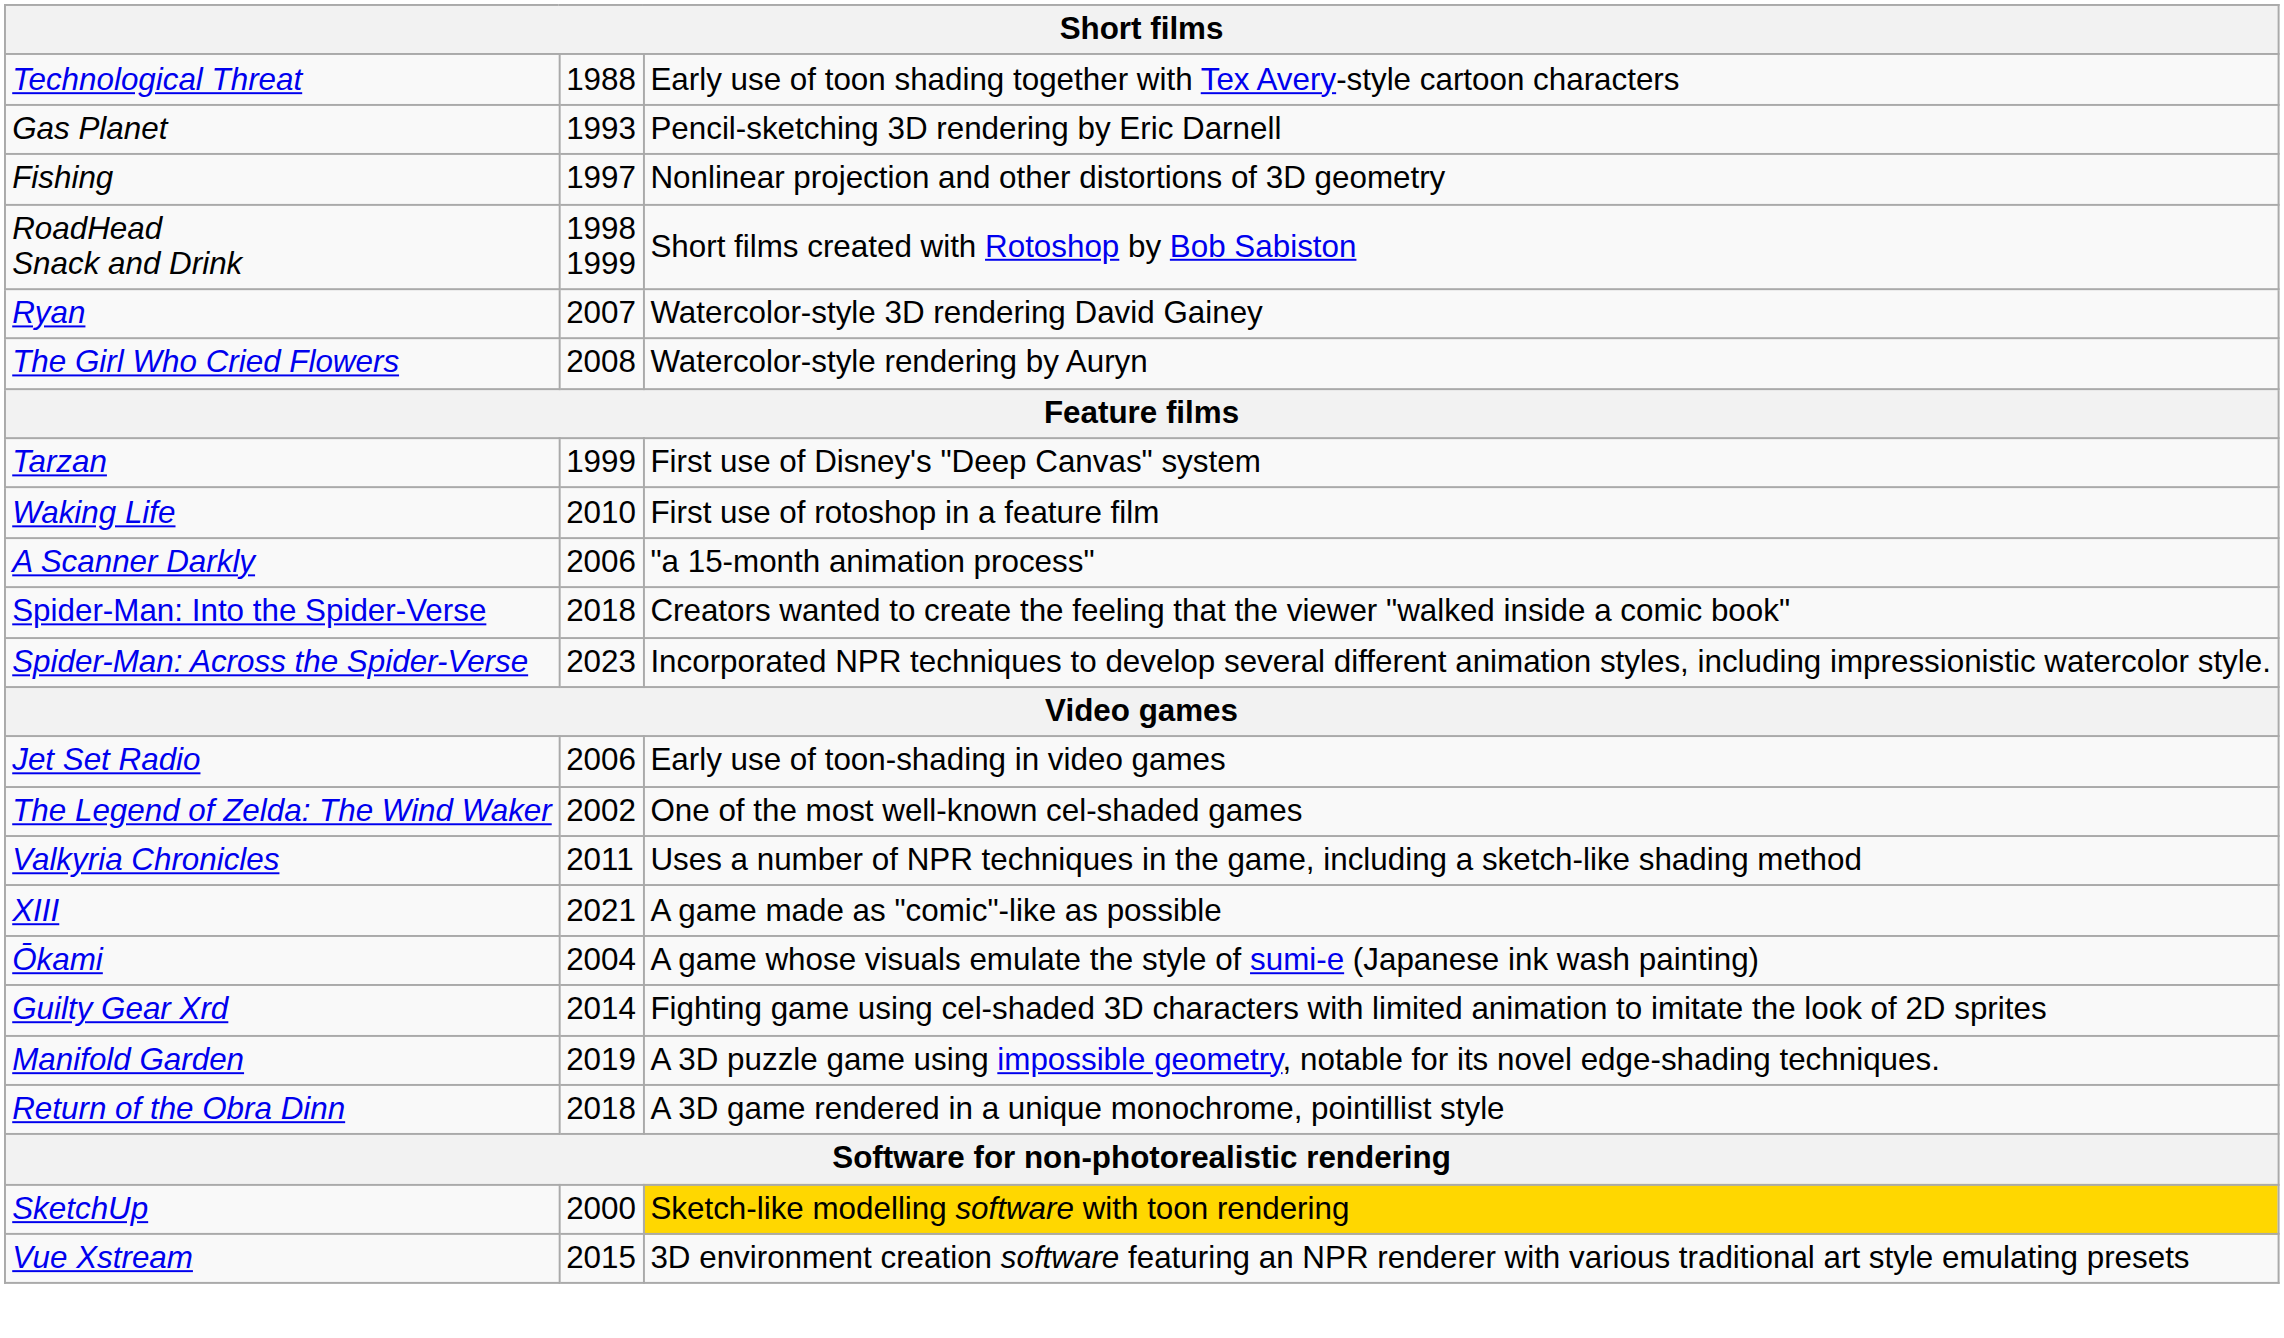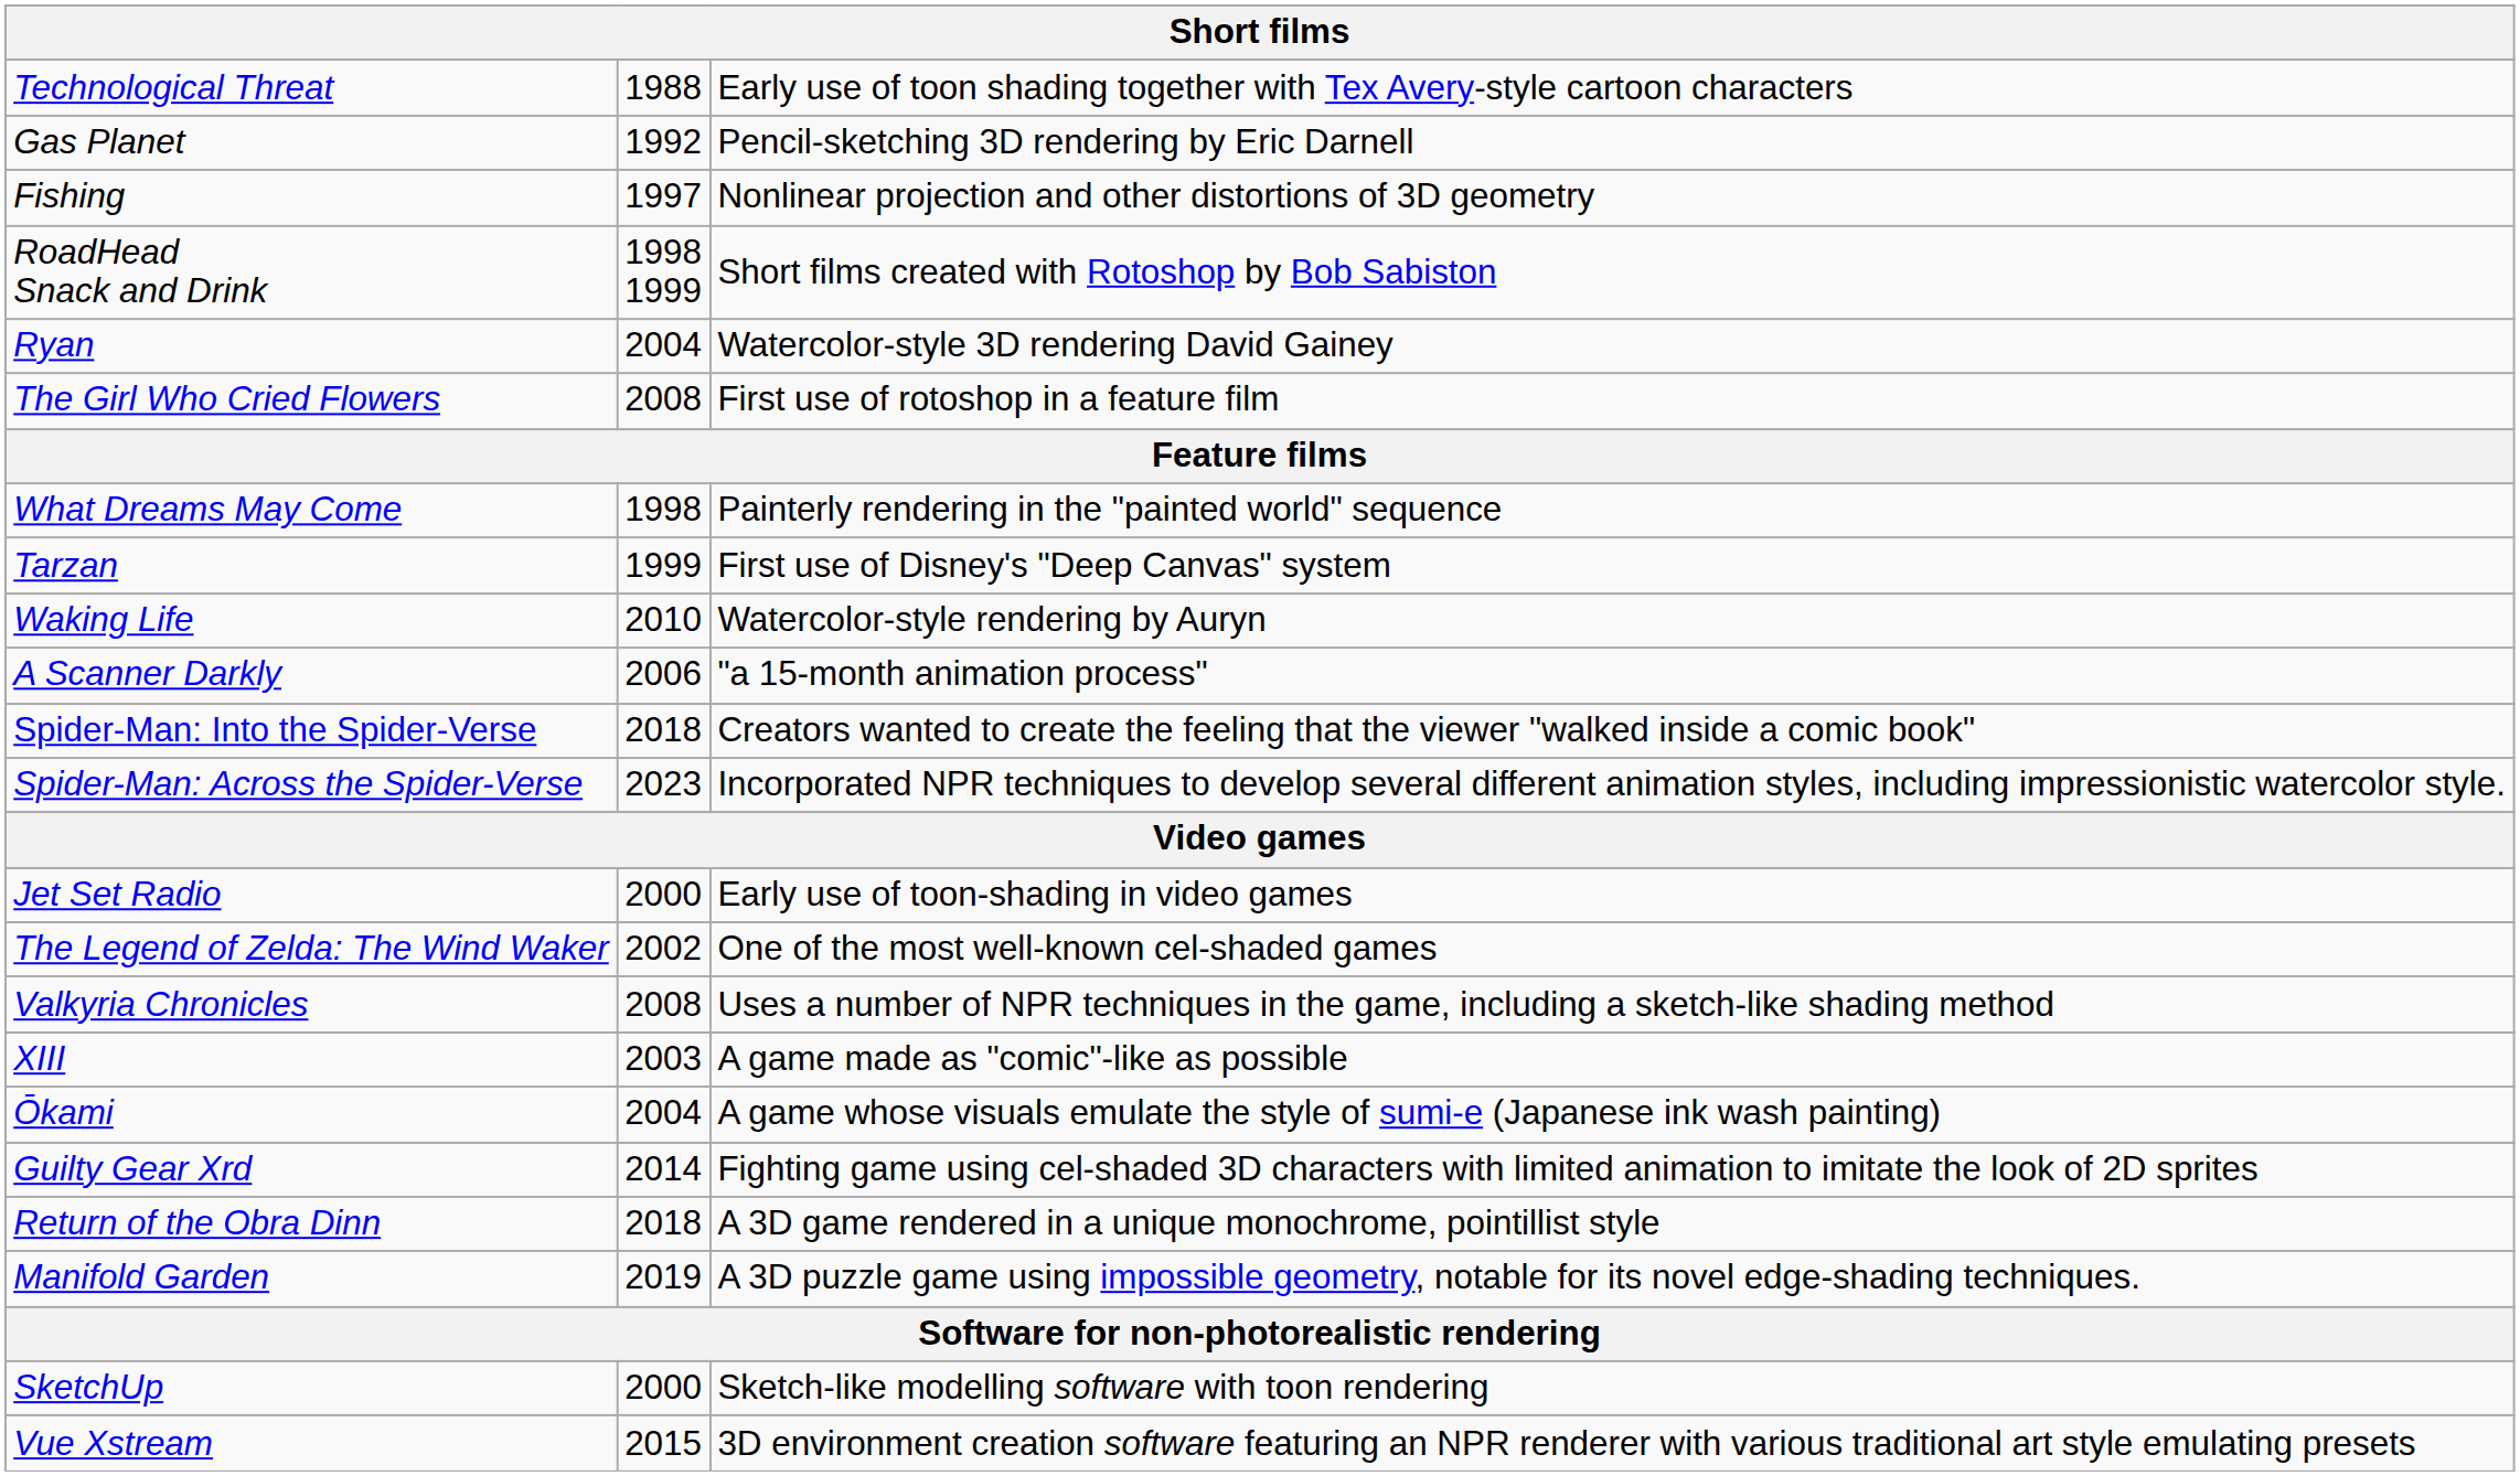 <table class="wikitable">
 <tr>
 <th colspan="3">Short films</th>
 </tr>
 <tr>
 <td><em><a href='#'>Technological Threat</a></em></td>
 <td>1988</td>
 <td>Early use of toon shading together with <a href='#'>Tex Avery</a>-style cartoon characters</td>
 </tr>
 <tr>
 <td><em>Gas Planet</em></td>
-<td>1993</td>
+<td>1992</td>
 <td>Pencil-sketching 3D rendering by Eric Darnell</td>
 </tr>
 <tr>
 <td><em>Fishing</em></td>
 <td>1997</td>
 <td>Nonlinear projection and other distortions of 3D geometry</td>
 </tr>
 <tr>
 <td><em>RoadHead</em><br><em>Snack and Drink</em></td>
 <td>1998<br>1999</td>
 <td>Short films created with <a href='#'>Rotoshop</a> by <a href='#'>Bob Sabiston</a></td>
 </tr>
 <tr>
 <td><em><a href='#'>Ryan</a></em></td>
-<td>2007</td>
+<td>2004</td>
 <td>Watercolor-style 3D rendering David Gainey</td>
 </tr>
 <tr>
 <td><em><a href='#'>The Girl Who Cried Flowers</a></em></td>
 <td>2008</td>
-<td>Watercolor-style rendering by Auryn</td>
+<td>First use of rotoshop in a feature film</td>
 </tr>
 <tr>
 <th colspan="3">Feature films</th>
+</tr>
+<tr>
+<td><em><a href='#'>What Dreams May Come</a></em></td>
+<td>1998</td>
+<td>Painterly rendering in the "painted world" sequence</td>
 </tr>
 <tr>
 <td><em><a href='#'>Tarzan</a></em></td>
 <td>1999</td>
 <td>First use of Disney's "Deep Canvas" system</td>
 </tr>
 <tr>
 <td><em><a href='#'>Waking Life</a></em></td>
 <td>2010</td>
-<td>First use of rotoshop in a feature film</td>
+<td>Watercolor-style rendering by Auryn</td>
 </tr>
 <tr>
 <td><em><a href='#'>A Scanner Darkly</a></em></td>
 <td>2006</td>
 <td>"a 15-month animation process"</td>
 </tr>
 <tr>
 <td><a href='#'>Spider-Man: Into the Spider-Verse</a></td>
 <td>2018</td>
 <td>Creators wanted to create the feeling that the viewer  "walked inside a comic book"</td>
 </tr>
 <tr>
 <td><em><a href='#'>Spider-Man: Across the Spider-Verse</a></em></td>
 <td>2023</td>
 <td>Incorporated NPR techniques to develop several different animation styles, including impressionistic watercolor style.</td>
 </tr>
 <tr>
 <th colspan="3">Video games</th>
 </tr>
 <tr>
 <td><em><a href='#'>Jet Set Radio</a></em></td>
-<td>2006</td>
+<td>2000</td>
 <td>Early use of toon-shading in video games</td>
 </tr>
 <tr>
 <td><em><a href='#'>The Legend of Zelda: The Wind Waker</a></em></td>
 <td>2002</td>
 <td>One of the most well-known cel-shaded games</td>
 </tr>
 <tr>
 <td><em><a href='#'>Valkyria Chronicles</a></em></td>
-<td>2011</td>
+<td>2008</td>
 <td>Uses a number of NPR techniques in the game, including a sketch-like shading method</td>
 </tr>
 <tr>
 <td><em><a href='#'>XIII</a></em></td>
-<td>2021</td>
+<td>2003</td>
 <td>A game made as "comic"-like as possible</td>
 </tr>
 <tr>
 <td><em><a href='#'>Ōkami</a></em></td>
 <td>2004</td>
 <td>A game whose visuals emulate the style of <a href='#'>sumi-e</a> (Japanese ink wash painting)</td>
 </tr>
 <tr>
 <td><em><a href='#'>Guilty Gear Xrd</a></em></td>
 <td>2014</td>
 <td>Fighting game using cel-shaded 3D characters with limited animation to imitate the look of 2D sprites</td>
 </tr>
 <tr>
+<td><em><a href='#'>Return of the Obra Dinn</a></em></td>
+<td>2018</td>
+<td>A 3D game rendered in a unique monochrome, pointillist style</td>
+</tr>
+<tr>
 <td><em><a href='#'>Manifold Garden</a></em></td>
 <td>2019</td>
 <td>A 3D puzzle game using <a href='#'>impossible geometry</a>, notable for its novel edge-shading techniques.</td>
-</tr>
-<tr>
-<td><em><a href='#'>Return of the Obra Dinn</a></em></td>
-<td>2018</td>
-<td>A 3D game rendered in a unique monochrome, pointillist style</td>
 </tr>
 <tr>
 <th colspan="3">Software for non-photorealistic rendering</th>
 </tr>
 <tr>
 <td><em><a href='#'>SketchUp</a></em></td>
 <td>2000</td>
-<td style="background: gold;">Sketch-like modelling <em>software</em> with toon rendering</td>
+<td>Sketch-like modelling <em>software</em> with toon rendering</td>
 </tr>
 <tr>
 <td><em><a href='#'>Vue Xstream</a></em></td>
 <td>2015</td>
 <td>3D environment creation <em>software</em> featuring an NPR renderer with various traditional art style emulating presets</td>
 </tr>
 </table>
